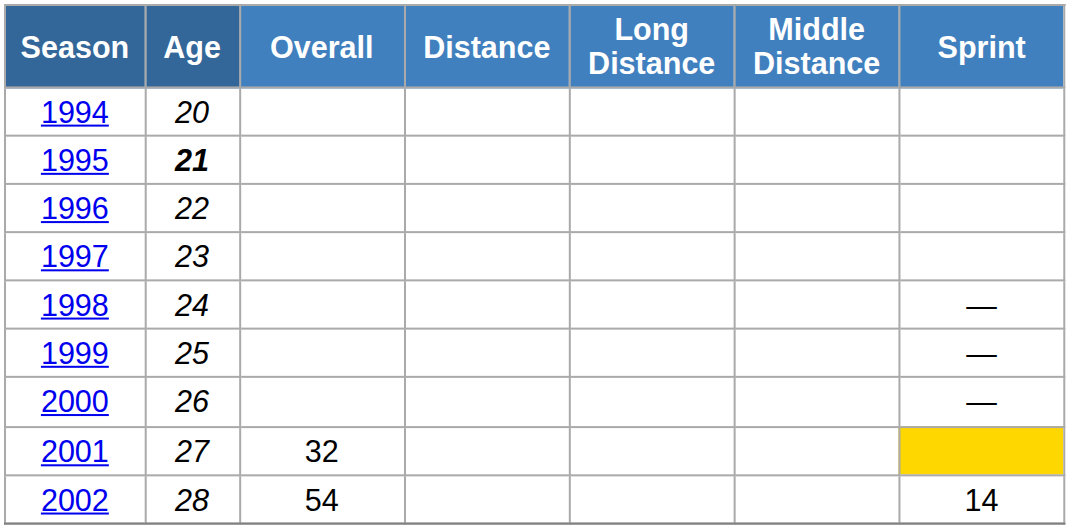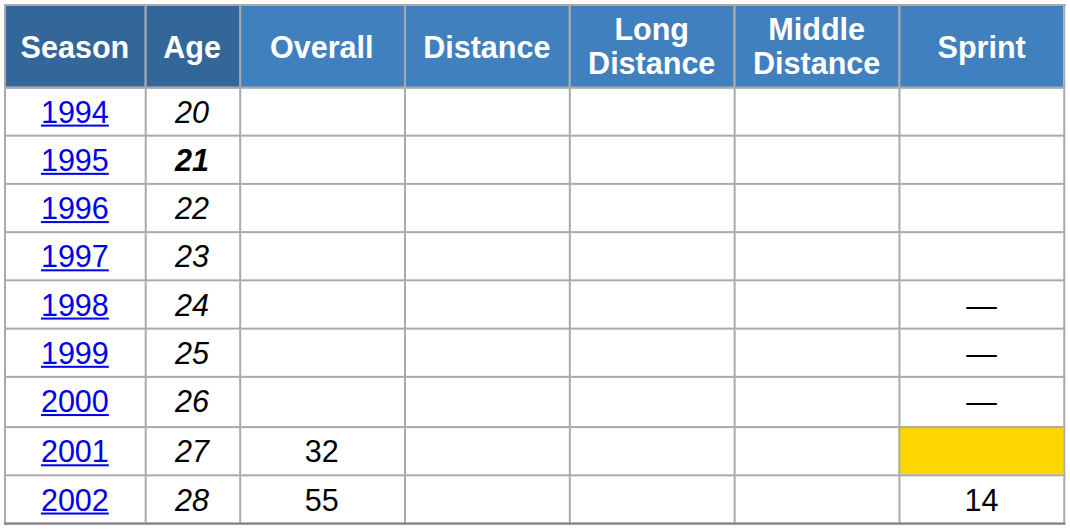 <table class="wikitable" style="font-size:95%; text-align:center; border:grey solid 1px; border-collapse:collapse; background:#ffffff;">
 <tr>
 <th style="background-color:#369; color:white; width:60px;" rowspan="2"> Season </th>
 <th style="background-color:#369; color:white; width:40px;" rowspan="2"> Age </th>
 </tr>
 <tr>
 <th style="background-color:#4180be; color:white; width:75px;">Overall</th>
 <th style="background-color:#4180be; color:white; width:75px;">Distance</th>
 <th style="background-color:#4180be; color:white; width:75px;">Long Distance</th>
 <th style="background-color:#4180be; color:white; width:75px;">Middle Distance</th>
 <th style="background-color:#4180be; color:white; width:75px;">Sprint</th>
 </tr>
 <tr>
 <td><a href='#'>1994</a></td>
 <td><em>20</em></td>
 <td></td>
 <td></td>
 <td></td>
 <td></td>
 <td></td>
 </tr>
 <tr>
 <td><a href='#'>1995</a></td>
 <td><strong><em>21</em></strong></td>
 <td></td>
 <td></td>
 <td></td>
 <td></td>
 <td></td>
 </tr>
 <tr>
 <td><a href='#'>1996</a></td>
 <td><em>22</em></td>
 <td></td>
 <td></td>
 <td></td>
 <td></td>
 <td></td>
 </tr>
 <tr>
 <td><a href='#'>1997</a></td>
 <td><em>23</em></td>
 <td></td>
 <td></td>
 <td></td>
 <td></td>
 <td></td>
 </tr>
 <tr>
 <td><a href='#'>1998</a></td>
 <td><em>24</em></td>
 <td></td>
 <td></td>
 <td></td>
 <td></td>
 <td>—</td>
 </tr>
 <tr>
 <td><a href='#'>1999</a></td>
 <td><em>25</em></td>
 <td></td>
 <td></td>
 <td></td>
 <td></td>
 <td>—</td>
 </tr>
 <tr>
 <td><a href='#'>2000</a></td>
 <td><em>26</em></td>
 <td></td>
 <td></td>
 <td></td>
 <td></td>
 <td>—</td>
 </tr>
 <tr>
 <td><a href='#'>2001</a></td>
 <td><em>27</em></td>
 <td>32</td>
 <td></td>
 <td></td>
 <td></td>
 <td style="background:gold;"></td>
 </tr>
 <tr>
 <td><a href='#'>2002</a></td>
 <td><em>28</em></td>
-<td>54</td>
+<td>55</td>
 <td></td>
 <td></td>
 <td></td>
 <td>14</td>
 </tr>
 <tr>
 </tr>
 </table>
